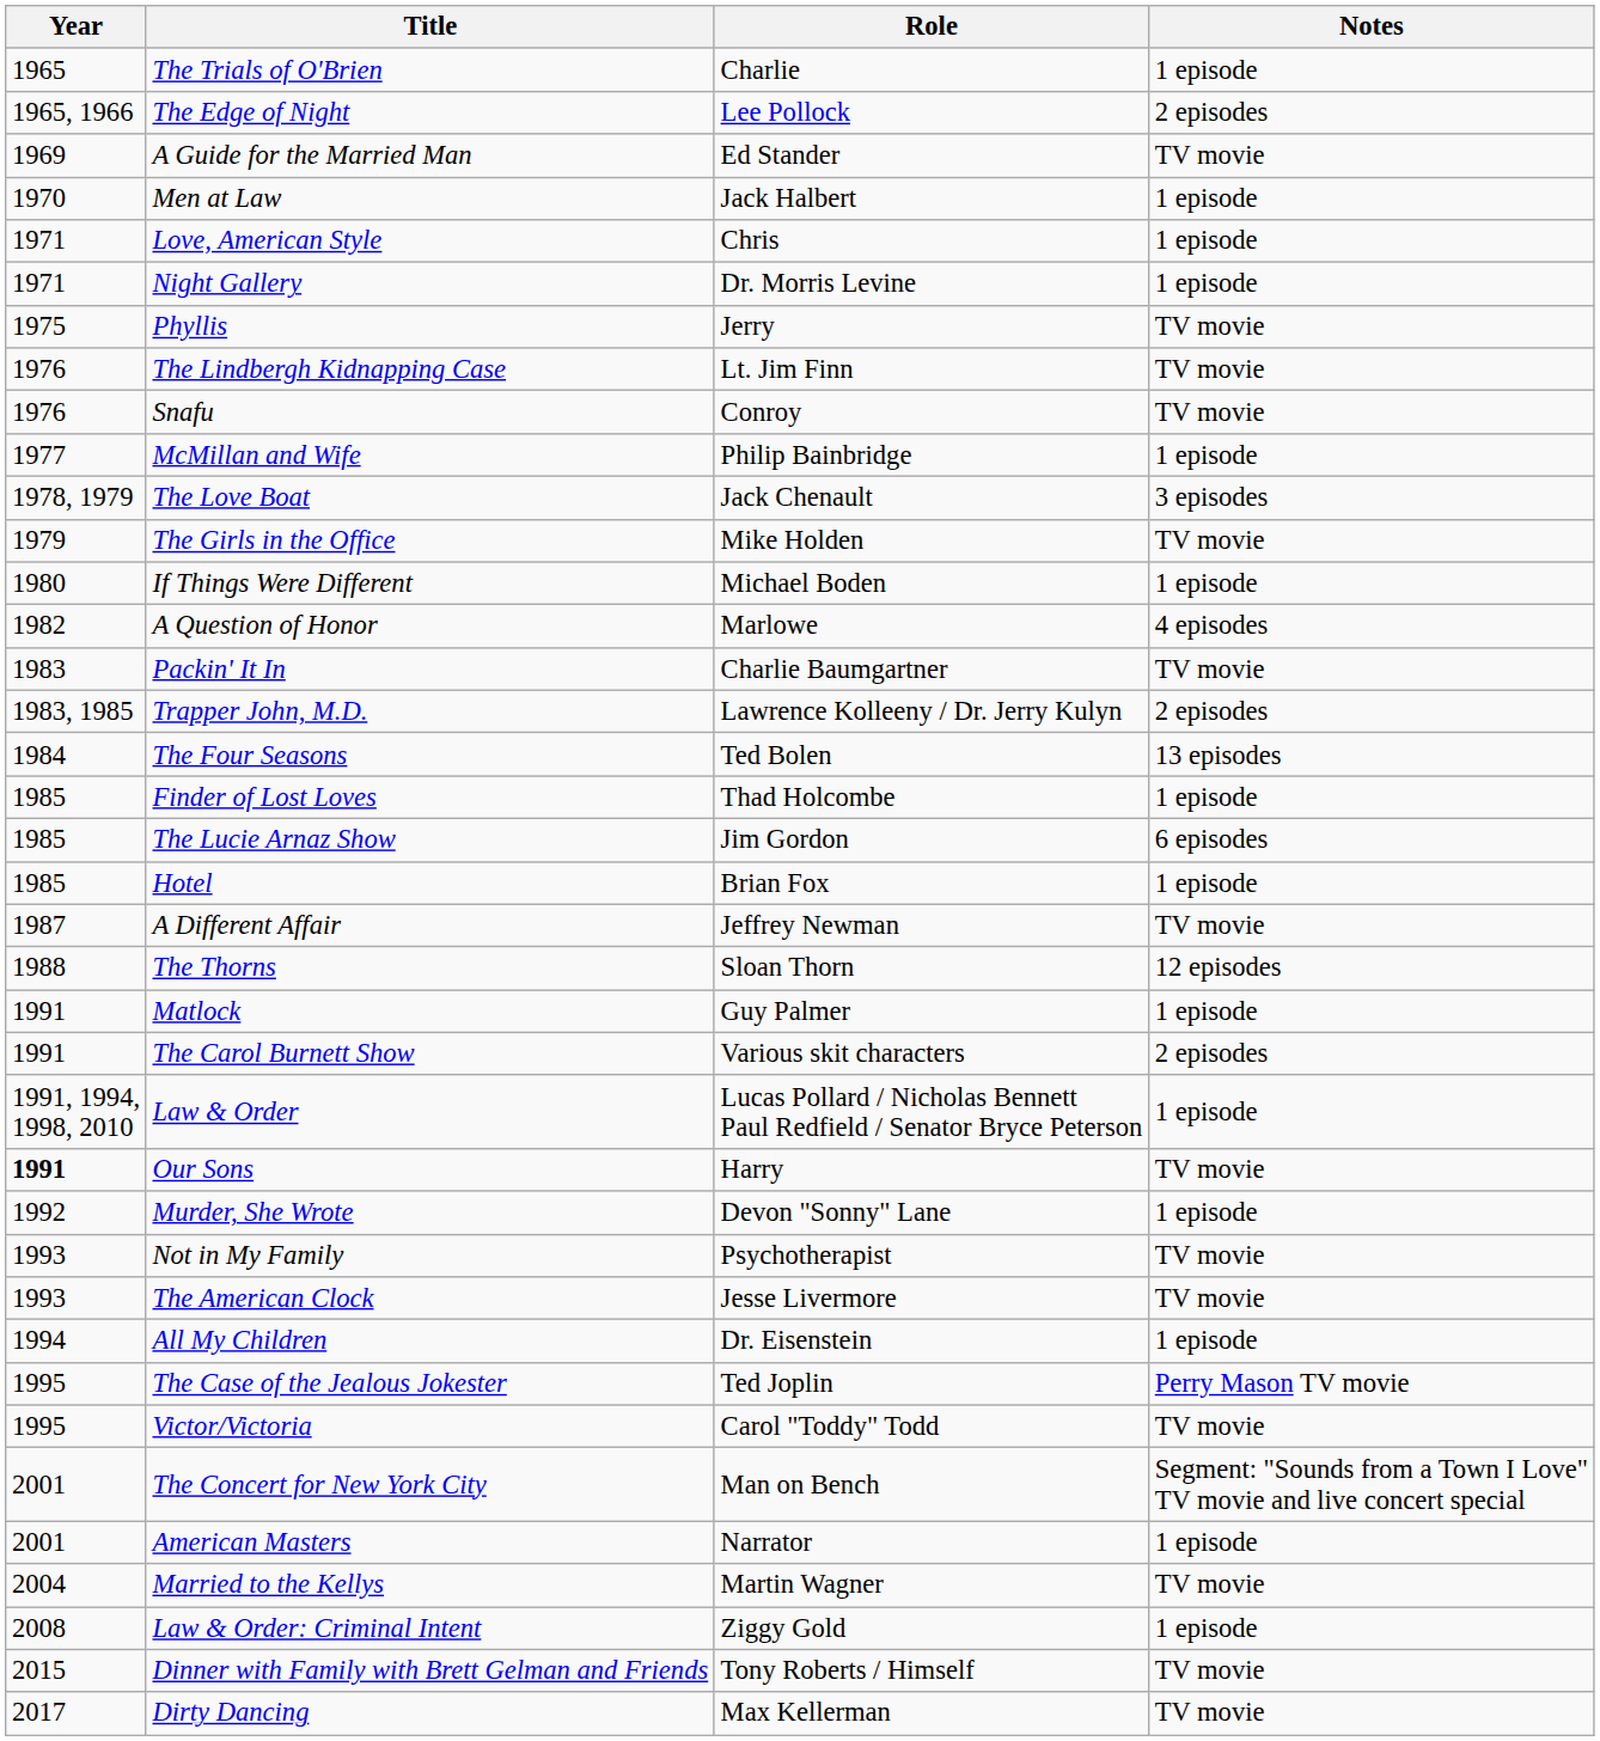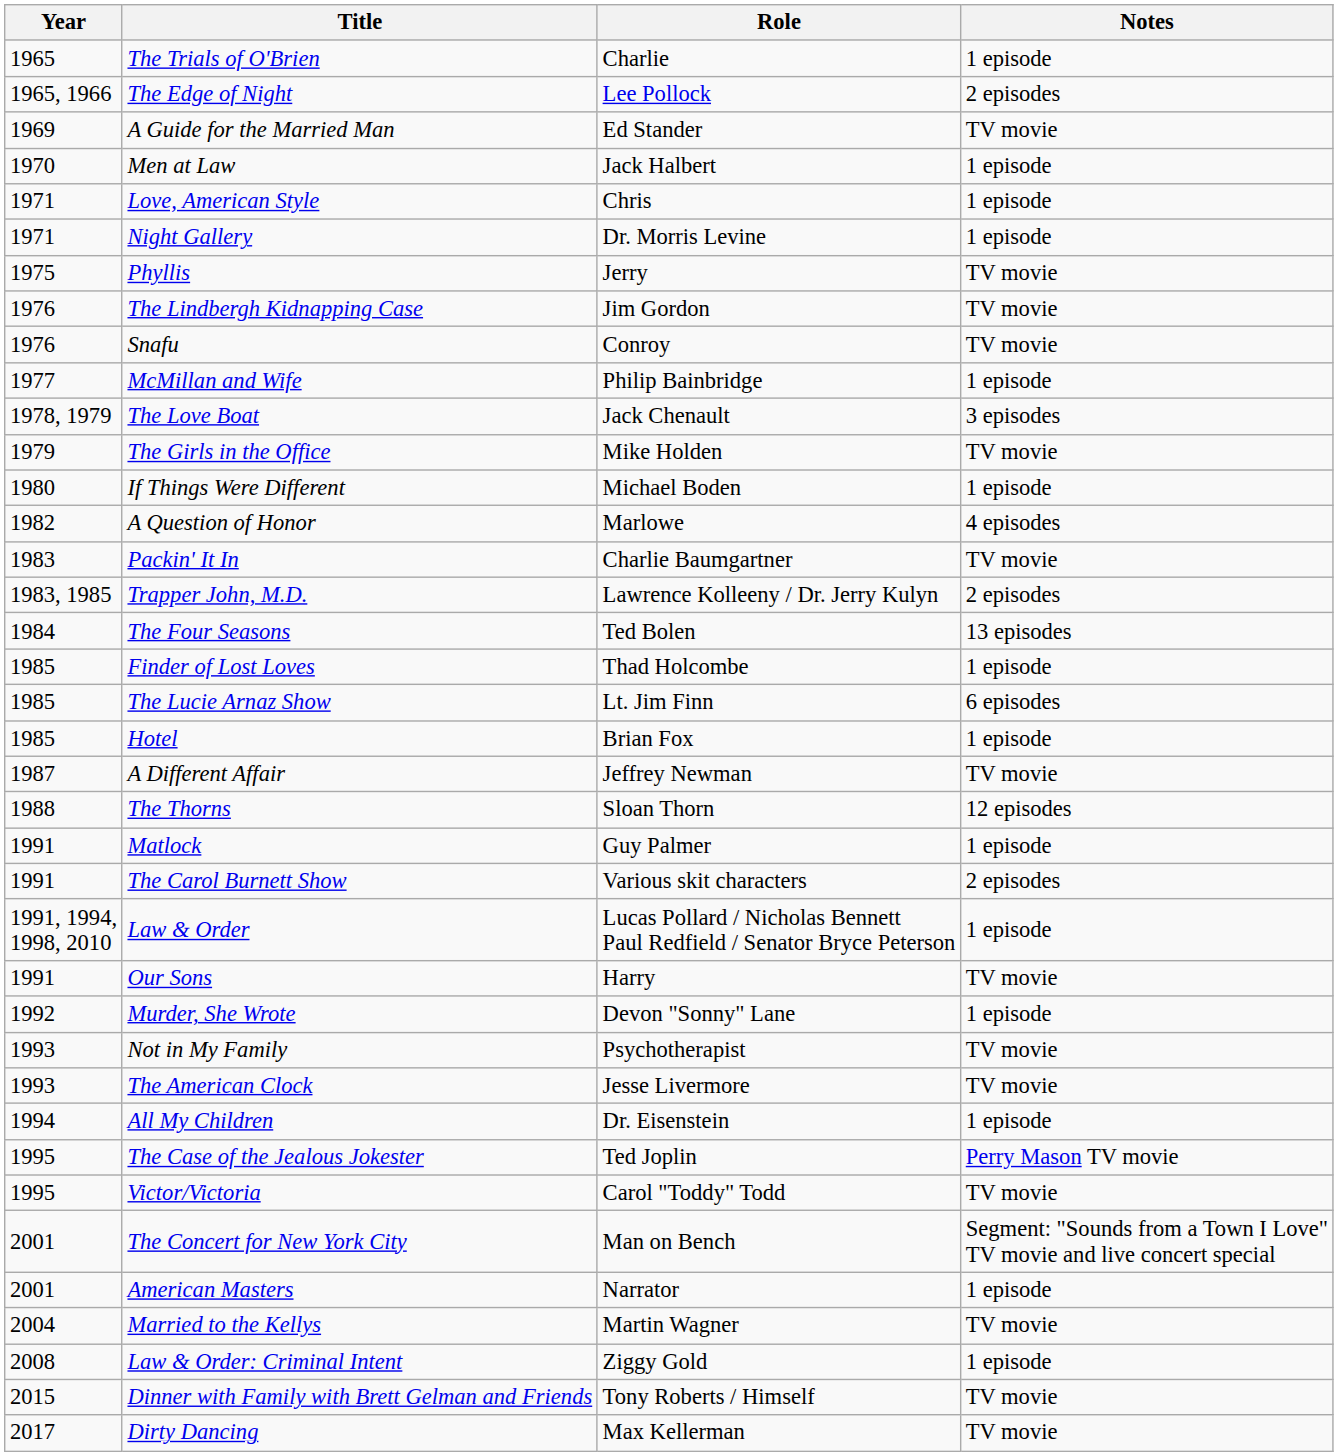 <table class="wikitable">
 <tr>
 <th>Year</th>
 <th>Title</th>
 <th>Role</th>
 <th>Notes</th>
 </tr>
 <tr>
 <td>1965</td>
 <td><em><a href='#'>The Trials of O'Brien</a></em></td>
 <td>Charlie</td>
 <td>1 episode</td>
 </tr>
 <tr>
 <td>1965, 1966</td>
 <td><em><a href='#'>The Edge of Night</a></em></td>
 <td><a href='#'>Lee Pollock</a></td>
 <td>2 episodes</td>
 </tr>
 <tr>
 <td>1969</td>
 <td><em>A Guide for the Married Man</em></td>
 <td>Ed Stander</td>
 <td>TV movie</td>
 </tr>
 <tr>
 <td>1970</td>
 <td><em>Men at Law</em></td>
 <td>Jack Halbert</td>
 <td>1 episode</td>
 </tr>
 <tr>
 <td>1971</td>
 <td><em><a href='#'>Love, American Style</a></em></td>
 <td>Chris</td>
 <td>1 episode</td>
 </tr>
 <tr>
 <td>1971</td>
 <td><em><a href='#'>Night Gallery</a></em></td>
 <td>Dr. Morris Levine</td>
 <td>1 episode</td>
 </tr>
 <tr>
 <td>1975</td>
 <td><em><a href='#'>Phyllis</a></em></td>
 <td>Jerry</td>
 <td>TV movie</td>
 </tr>
 <tr>
 <td>1976</td>
 <td><em><a href='#'>The Lindbergh Kidnapping Case</a></em></td>
-<td>Lt. Jim Finn</td>
+<td>Jim Gordon</td>
 <td>TV movie</td>
 </tr>
 <tr>
 <td>1976</td>
 <td><em>Snafu</em></td>
 <td>Conroy</td>
 <td>TV movie</td>
 </tr>
 <tr>
 <td>1977</td>
 <td><em><a href='#'>McMillan and Wife</a></em></td>
 <td>Philip Bainbridge</td>
 <td>1 episode</td>
 </tr>
 <tr>
 <td>1978, 1979</td>
 <td><em><a href='#'>The Love Boat</a></em></td>
 <td>Jack Chenault</td>
 <td>3 episodes</td>
 </tr>
 <tr>
 <td>1979</td>
 <td><em><a href='#'>The Girls in the Office</a></em></td>
 <td>Mike Holden</td>
 <td>TV movie</td>
 </tr>
 <tr>
 <td>1980</td>
 <td><em>If Things Were Different</em></td>
 <td>Michael Boden</td>
 <td>1 episode</td>
 </tr>
 <tr>
 <td>1982</td>
 <td><em>A Question of Honor</em></td>
 <td>Marlowe</td>
 <td>4 episodes</td>
 </tr>
 <tr>
 <td>1983</td>
 <td><em><a href='#'>Packin' It In</a></em></td>
 <td>Charlie Baumgartner</td>
 <td>TV movie</td>
 </tr>
 <tr>
 <td>1983, 1985</td>
 <td><em><a href='#'>Trapper John, M.D.</a></em></td>
 <td>Lawrence Kolleeny / Dr. Jerry Kulyn</td>
 <td>2 episodes</td>
 </tr>
 <tr>
 <td>1984</td>
 <td><em><a href='#'>The Four Seasons</a></em></td>
 <td>Ted Bolen</td>
 <td>13 episodes</td>
 </tr>
 <tr>
 <td>1985</td>
 <td><em><a href='#'>Finder of Lost Loves</a></em></td>
 <td>Thad Holcombe</td>
 <td>1 episode</td>
 </tr>
 <tr>
 <td>1985</td>
 <td><em><a href='#'>The Lucie Arnaz Show</a></em></td>
-<td>Jim Gordon</td>
+<td>Lt. Jim Finn</td>
 <td>6 episodes</td>
 </tr>
 <tr>
 <td>1985</td>
 <td><em><a href='#'>Hotel</a></em></td>
 <td>Brian Fox</td>
 <td>1 episode</td>
 </tr>
 <tr>
 <td>1987</td>
 <td><em>A Different Affair</em></td>
 <td>Jeffrey Newman</td>
 <td>TV movie</td>
 </tr>
 <tr>
 <td>1988</td>
 <td><em><a href='#'>The Thorns</a></em></td>
 <td>Sloan Thorn</td>
 <td>12 episodes</td>
 </tr>
 <tr>
 <td>1991</td>
 <td><em><a href='#'>Matlock</a></em></td>
 <td>Guy Palmer</td>
 <td>1 episode</td>
 </tr>
 <tr>
 <td>1991</td>
 <td><em><a href='#'>The Carol Burnett Show</a></em></td>
 <td>Various skit characters</td>
 <td>2 episodes</td>
 </tr>
 <tr>
 <td>1991, 1994,<br>1998, 2010</td>
 <td><em><a href='#'>Law & Order</a></em></td>
 <td>Lucas Pollard / Nicholas Bennett <br> Paul Redfield / Senator Bryce Peterson</td>
 <td>1 episode</td>
 </tr>
 <tr>
-<td><strong>1991</strong></td>
+<td>1991</td>
 <td><em><a href='#'>Our Sons</a></em></td>
 <td>Harry</td>
 <td>TV movie</td>
 </tr>
 <tr>
 <td>1992</td>
 <td><em><a href='#'>Murder, She Wrote</a></em></td>
 <td>Devon "Sonny" Lane</td>
 <td>1 episode</td>
 </tr>
 <tr>
 <td>1993</td>
 <td><em>Not in My Family</em></td>
 <td>Psychotherapist</td>
 <td>TV movie</td>
 </tr>
 <tr>
 <td>1993</td>
 <td><em><a href='#'>The American Clock</a></em></td>
 <td>Jesse Livermore</td>
 <td>TV movie</td>
 </tr>
 <tr>
 <td>1994</td>
 <td><em><a href='#'>All My Children</a></em></td>
 <td>Dr. Eisenstein</td>
 <td>1 episode</td>
 </tr>
 <tr>
 <td>1995</td>
 <td><em><a href='#'>The Case of the Jealous Jokester</a></em></td>
 <td>Ted Joplin</td>
 <td><a href='#'>Perry Mason</a> TV movie</td>
 </tr>
 <tr>
 <td>1995</td>
 <td><em><a href='#'>Victor/Victoria</a></em></td>
 <td>Carol "Toddy" Todd</td>
 <td>TV movie</td>
 </tr>
 <tr>
 <td>2001</td>
 <td><em><a href='#'>The Concert for New York City</a></em></td>
 <td>Man on Bench</td>
 <td>Segment: "Sounds from a Town I Love"<br>TV movie and live concert special</td>
 </tr>
 <tr>
 <td>2001</td>
 <td><em><a href='#'>American Masters</a></em></td>
 <td>Narrator</td>
 <td>1 episode</td>
 </tr>
 <tr>
 <td>2004</td>
 <td><em><a href='#'>Married to the Kellys</a></em></td>
 <td>Martin Wagner</td>
 <td>TV movie</td>
 </tr>
 <tr>
 <td>2008</td>
 <td><em><a href='#'>Law & Order: Criminal Intent</a></em></td>
 <td>Ziggy Gold</td>
 <td>1 episode</td>
 </tr>
 <tr>
 <td>2015</td>
 <td><em><a href='#'>Dinner with Family with Brett Gelman and Friends</a></em></td>
 <td>Tony Roberts / Himself</td>
 <td>TV movie</td>
 </tr>
 <tr>
 <td>2017</td>
 <td><em><a href='#'>Dirty Dancing</a></em></td>
 <td>Max Kellerman</td>
 <td>TV movie</td>
 </tr>
 </table>
